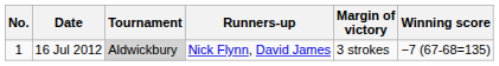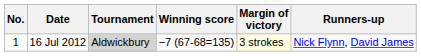 <table class="wikitable" style="font-size:95%;">
 <tr>
 <th>No.</th>
 <th>Date</th>
 <th>Tournament</th>
+<th>Winning score</th>
+<th>Margin of<br>victory</th>
 <th>Runners-up</th>
-<th>Margin of<br>victory</th>
-<th>Winning score</th>
 </tr>
 <tr>
 <td align=center>1</td>
 <td align=right>16 Jul 2012</td>
 <td style="background: lightgrey;">Aldwickbury</td>
+<td>−7 (67-68=135)</td>
+<td style="background: lightyellow;">3 strokes</td>
 <td> <a href='#'>Nick Flynn</a>,  <a href='#'>David James</a></td>
-<td>3 strokes</td>
-<td>−7 (67-68=135)</td>
 </tr>
 </table>
